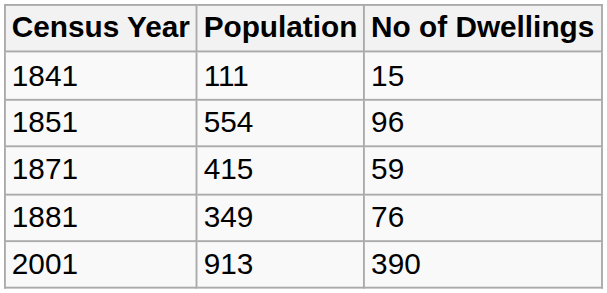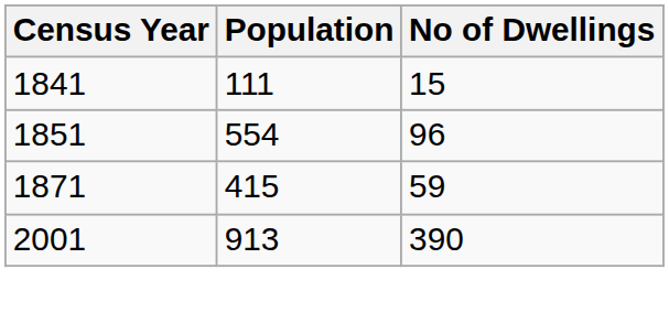 <table class="wikitable">
 <tr>
 <th>Census Year</th>
 <th>Population</th>
 <th>No of Dwellings</th>
 </tr>
 <tr>
 <td>1841</td>
 <td>111</td>
 <td>15</td>
 </tr>
 <tr>
 <td>1851</td>
 <td>554</td>
 <td>96</td>
 </tr>
 <tr>
 <td>1871</td>
 <td>415</td>
 <td>59</td>
 </tr>
 <tr>
-<td>1881</td>
-<td>349</td>
-<td>76</td>
-</tr>
-<tr>
 <td>2001</td>
 <td>913</td>
 <td>390</td>
 </tr>
 </table>
